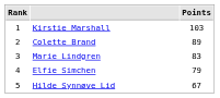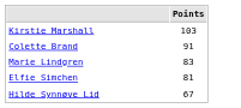 <table cellspacing="1" cellpadding="3" style="border:1px solid #AAAAAA;font-size:86%">
 <tr bgcolor="#E4E4E4">
-<th style="border-bottom:1px solid #AAAAAA" width=10>Rank</th>
 <th style="border-bottom:1px solid #AAAAAA" width=200></th>
 <th style="border-bottom:1px solid #AAAAAA" width=20>Points</th>
 </tr>
 <tr>
-<td align="center">1</td>
 <td> <a href='#'>Kirstie Marshall</a></td>
 <td align=center>103</td>
 </tr>
 <tr>
-<td align="center">2</td>
 <td> <a href='#'>Colette Brand</a></td>
-<td align=center>89</td>
+<td align=center>91</td>
 </tr>
 <tr>
-<td align="center">3</td>
 <td> <a href='#'>Marie Lindgren</a></td>
 <td align=center>83</td>
 </tr>
 <tr>
-<td align="center">4</td>
 <td> <a href='#'>Elfie Simchen</a></td>
-<td align=center>79</td>
+<td align=center>81</td>
 </tr>
 <tr>
-<td align="center">5</td>
 <td> <a href='#'>Hilde Synnøve Lid</a></td>
 <td align=center>67</td>
 </tr>
 </table>
